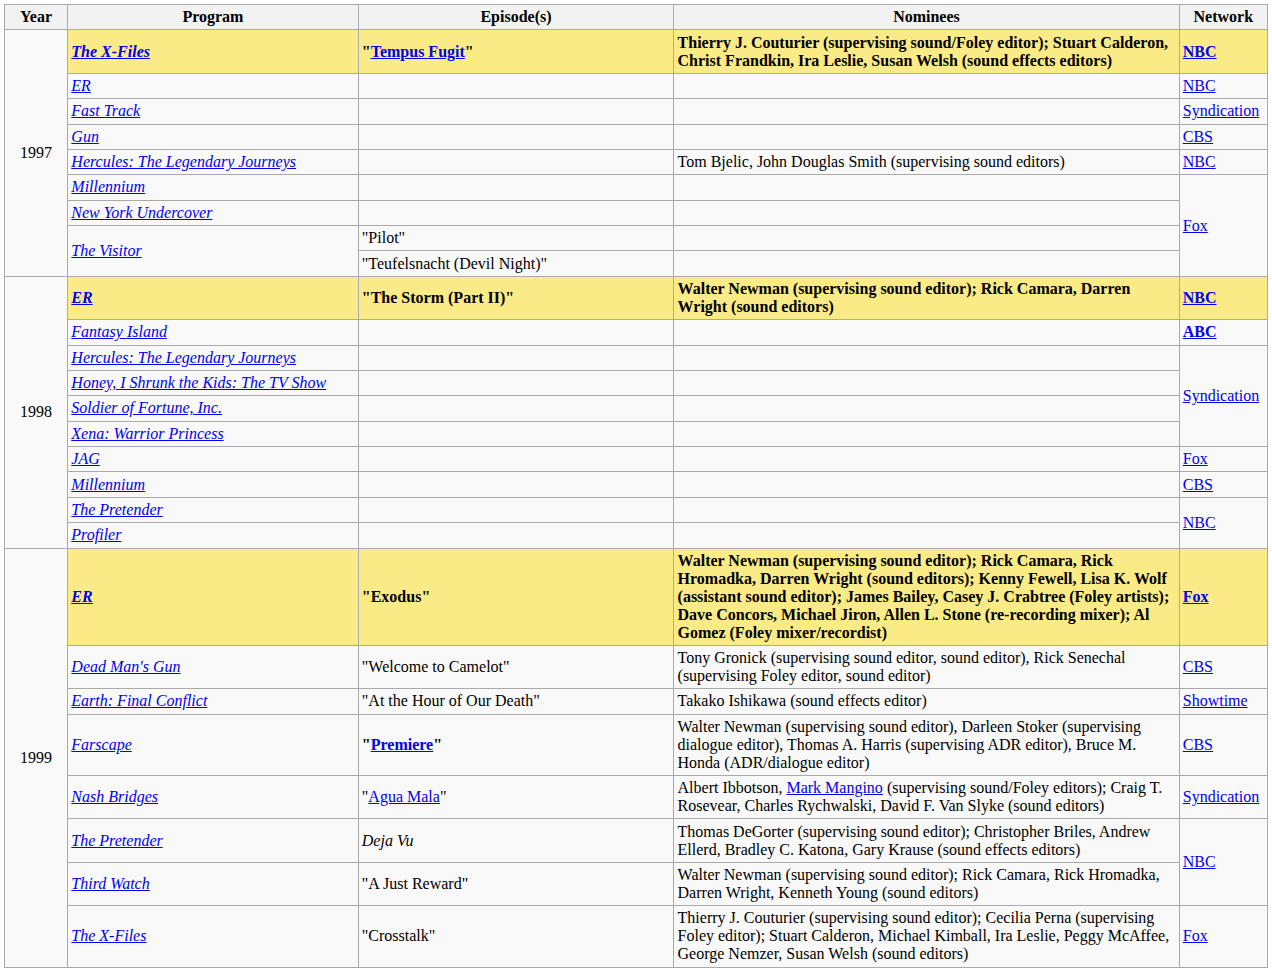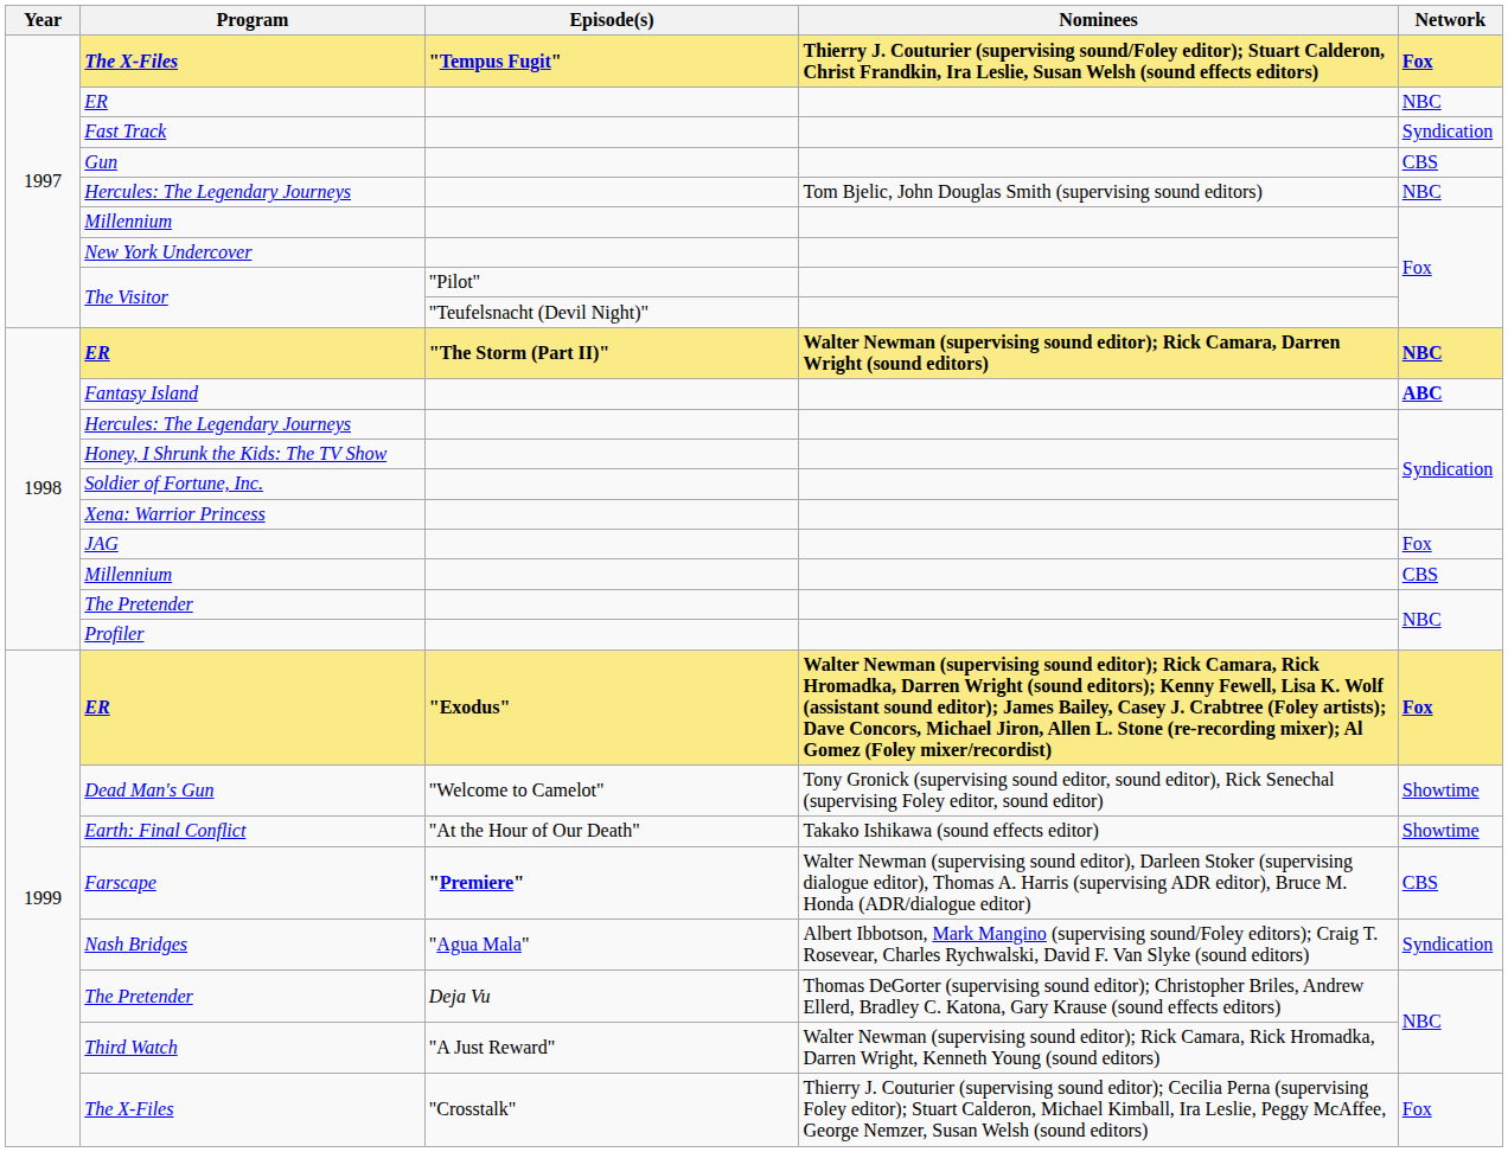 <table class="wikitable" style="width:100%">
 <tr bgcolor="#bebebe">
 <th width="5%">Year</th>
 <th width="23%">Program</th>
 <th width="25%">Episode(s)</th>
 <th width="40%">Nominees</th>
 <th width="7%">Network</th>
 </tr>
 <tr>
 <td rowspan="9" style="text-align:center;">1997<br></td>
 <td style="background:#FAEB86;"><strong><em><a href='#'>The X-Files</a></em></strong></td>
 <td style="background:#FAEB86;"><strong>"<a href='#'>Tempus Fugit</a>" </strong></td>
 <td style="background:#FAEB86;"><strong>Thierry J. Couturier (supervising sound/Foley editor); Stuart Calderon, Christ Frandkin, Ira Leslie, Susan Welsh (sound effects editors)</strong></td>
-<td style="background:#FAEB86;"><strong><a href='#'>NBC</a></strong></td>
+<td style="background:#FAEB86;"><strong><a href='#'>Fox</a></strong></td>
 </tr>
 <tr>
 <td><em><a href='#'>ER</a></em></td>
 <td></td>
 <td></td>
 <td><a href='#'>NBC</a></td>
 </tr>
 <tr>
 <td><em><a href='#'>Fast Track</a></em></td>
 <td></td>
 <td></td>
 <td><a href='#'>Syndication</a></td>
 </tr>
 <tr>
 <td><em><a href='#'>Gun</a></em></td>
 <td></td>
 <td></td>
 <td><a href='#'>CBS</a></td>
 </tr>
 <tr>
 <td><em><a href='#'>Hercules: The Legendary Journeys</a></em></td>
 <td></td>
 <td>Tom Bjelic, John Douglas Smith (supervising sound editors)</td>
 <td><a href='#'>NBC</a></td>
 </tr>
 <tr>
 <td><em><a href='#'>Millennium</a></em></td>
 <td></td>
 <td></td>
 <td rowspan="4"><a href='#'>Fox</a></td>
 </tr>
 <tr>
 <td><em><a href='#'>New York Undercover</a></em></td>
 <td></td>
 <td></td>
 </tr>
 <tr>
 <td rowspan="2"><em><a href='#'>The Visitor</a></em></td>
 <td>"Pilot"</td>
 <td></td>
 </tr>
 <tr>
 <td>"Teufelsnacht (Devil Night)"</td>
 <td></td>
 </tr>
 <tr>
 <td rowspan="10" style="text-align:center;">1998<br></td>
 <td style="background:#FAEB86;"><strong><em><a href='#'>ER</a></em></strong></td>
 <td style="background:#FAEB86;"><strong>"The Storm (Part II)" </strong></td>
 <td style="background:#FAEB86;"><strong>Walter Newman (supervising sound editor); Rick Camara, Darren Wright (sound editors)</strong></td>
 <td style="background:#FAEB86;"><strong><a href='#'>NBC</a></strong></td>
 </tr>
 <tr>
 <td><em><a href='#'>Fantasy Island</a></em></td>
 <td></td>
 <td></td>
 <td><strong><a href='#'>ABC</a></strong></td>
 </tr>
 <tr>
 <td><em><a href='#'>Hercules: The Legendary Journeys</a></em></td>
 <td></td>
 <td></td>
 <td rowspan="4"><a href='#'>Syndication</a></td>
 </tr>
 <tr>
 <td><em><a href='#'>Honey, I Shrunk the Kids: The TV Show</a></em></td>
 <td></td>
 <td></td>
 </tr>
 <tr>
 <td><em><a href='#'>Soldier of Fortune, Inc.</a></em></td>
 <td></td>
 <td></td>
 </tr>
 <tr>
 <td><em><a href='#'>Xena: Warrior Princess</a></em></td>
 <td></td>
 <td></td>
 </tr>
 <tr>
 <td><em><a href='#'>JAG</a></em></td>
 <td></td>
 <td></td>
 <td><a href='#'>Fox</a></td>
 </tr>
 <tr>
 <td><em><a href='#'>Millennium</a></em></td>
 <td></td>
 <td></td>
 <td><a href='#'>CBS</a></td>
 </tr>
 <tr>
 <td><em><a href='#'>The Pretender</a></em></td>
 <td></td>
 <td></td>
 <td rowspan="2"><a href='#'>NBC</a></td>
 </tr>
 <tr>
 <td><em><a href='#'>Profiler</a></em></td>
 <td></td>
 <td></td>
 </tr>
 <tr>
 <td rowspan="8" style="text-align:center;">1999<br></td>
 <td style="background:#FAEB86;"><strong><em><a href='#'>ER</a></em></strong></td>
 <td style="background:#FAEB86;"><strong>"Exodus" </strong></td>
 <td style="background:#FAEB86;"><strong>Walter Newman (supervising sound editor); Rick Camara, Rick Hromadka, Darren Wright (sound editors); Kenny Fewell, Lisa K. Wolf (assistant sound editor); James Bailey, Casey J. Crabtree (Foley artists); Dave Concors, Michael Jiron, Allen L. Stone (re-recording mixer); Al Gomez (Foley mixer/recordist)</strong></td>
 <td style="background:#FAEB86;"><strong><a href='#'>Fox</a></strong></td>
 </tr>
 <tr>
 <td><em><a href='#'>Dead Man's Gun</a></em></td>
 <td>"Welcome to Camelot"</td>
 <td>Tony Gronick (supervising sound editor, sound editor), Rick Senechal (supervising Foley editor, sound editor)</td>
-<td><a href='#'>CBS</a></td>
+<td><a href='#'>Showtime</a></td>
 </tr>
 <tr>
 <td><em><a href='#'>Earth: Final Conflict</a></em></td>
 <td>"At the Hour of Our Death"</td>
 <td>Takako Ishikawa (sound effects editor)</td>
 <td><a href='#'>Showtime</a></td>
 </tr>
 <tr>
 <td><em><a href='#'>Farscape</a></em></td>
 <td><strong>"<a href='#'>Premiere</a>"</strong></td>
 <td>Walter Newman (supervising sound editor), Darleen Stoker (supervising dialogue editor), Thomas A. Harris (supervising ADR editor), Bruce M. Honda (ADR/dialogue editor)</td>
 <td><a href='#'>CBS</a></td>
 </tr>
 <tr>
 <td><em><a href='#'>Nash Bridges</a></em></td>
 <td>"<a href='#'>Agua Mala</a>"</td>
 <td>Albert Ibbotson, <a href='#'>Mark Mangino</a> (supervising sound/Foley editors); Craig T. Rosevear, Charles Rychwalski, David F. Van Slyke (sound editors)</td>
 <td><a href='#'>Syndication</a></td>
 </tr>
 <tr>
 <td><em><a href='#'>The Pretender</a></em></td>
 <td><em>Deja Vu</em></td>
 <td>Thomas DeGorter (supervising sound editor); Christopher Briles, Andrew Ellerd, Bradley C. Katona, Gary Krause (sound effects editors)</td>
 <td rowspan="2"><a href='#'>NBC</a></td>
 </tr>
 <tr>
 <td><em><a href='#'>Third Watch</a></em></td>
 <td>"A Just Reward"</td>
 <td>Walter Newman (supervising sound editor); Rick Camara, Rick Hromadka, Darren Wright, Kenneth Young (sound editors)</td>
 </tr>
 <tr>
 <td><em><a href='#'>The X-Files</a></em></td>
 <td>"Crosstalk"</td>
 <td>Thierry J. Couturier (supervising sound editor); Cecilia Perna (supervising Foley editor); Stuart Calderon, Michael Kimball, Ira Leslie, Peggy McAffee, George Nemzer, Susan Welsh (sound editors)</td>
 <td><a href='#'>Fox</a></td>
 </tr>
 </table>
